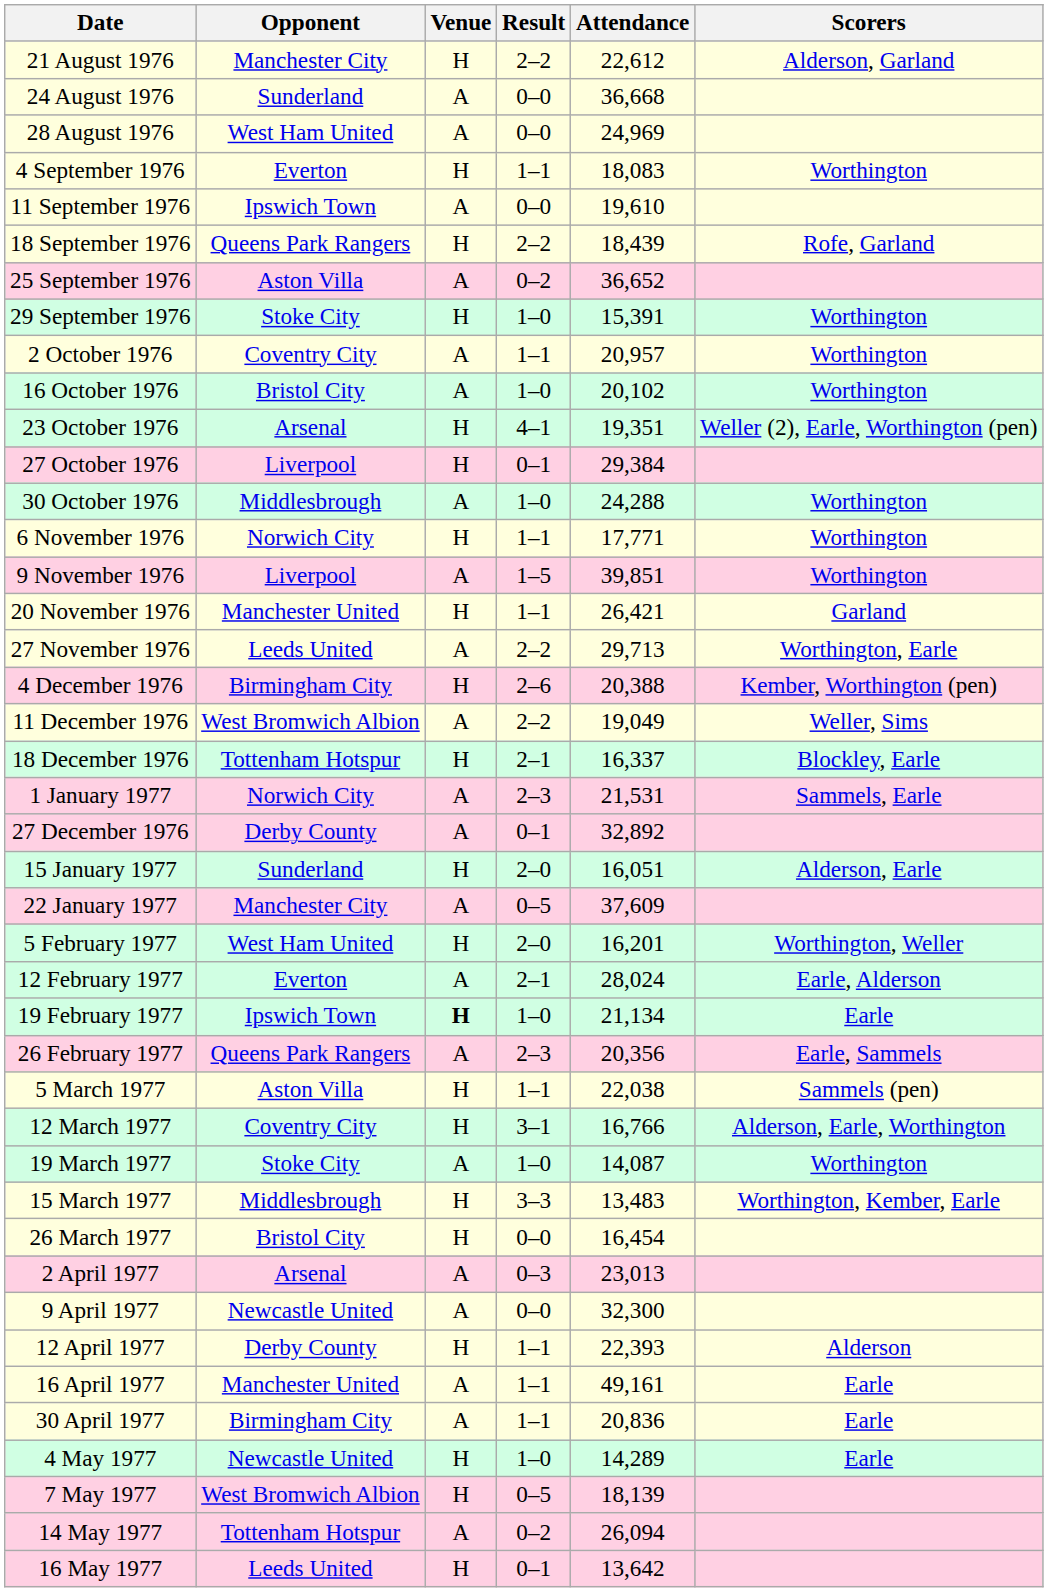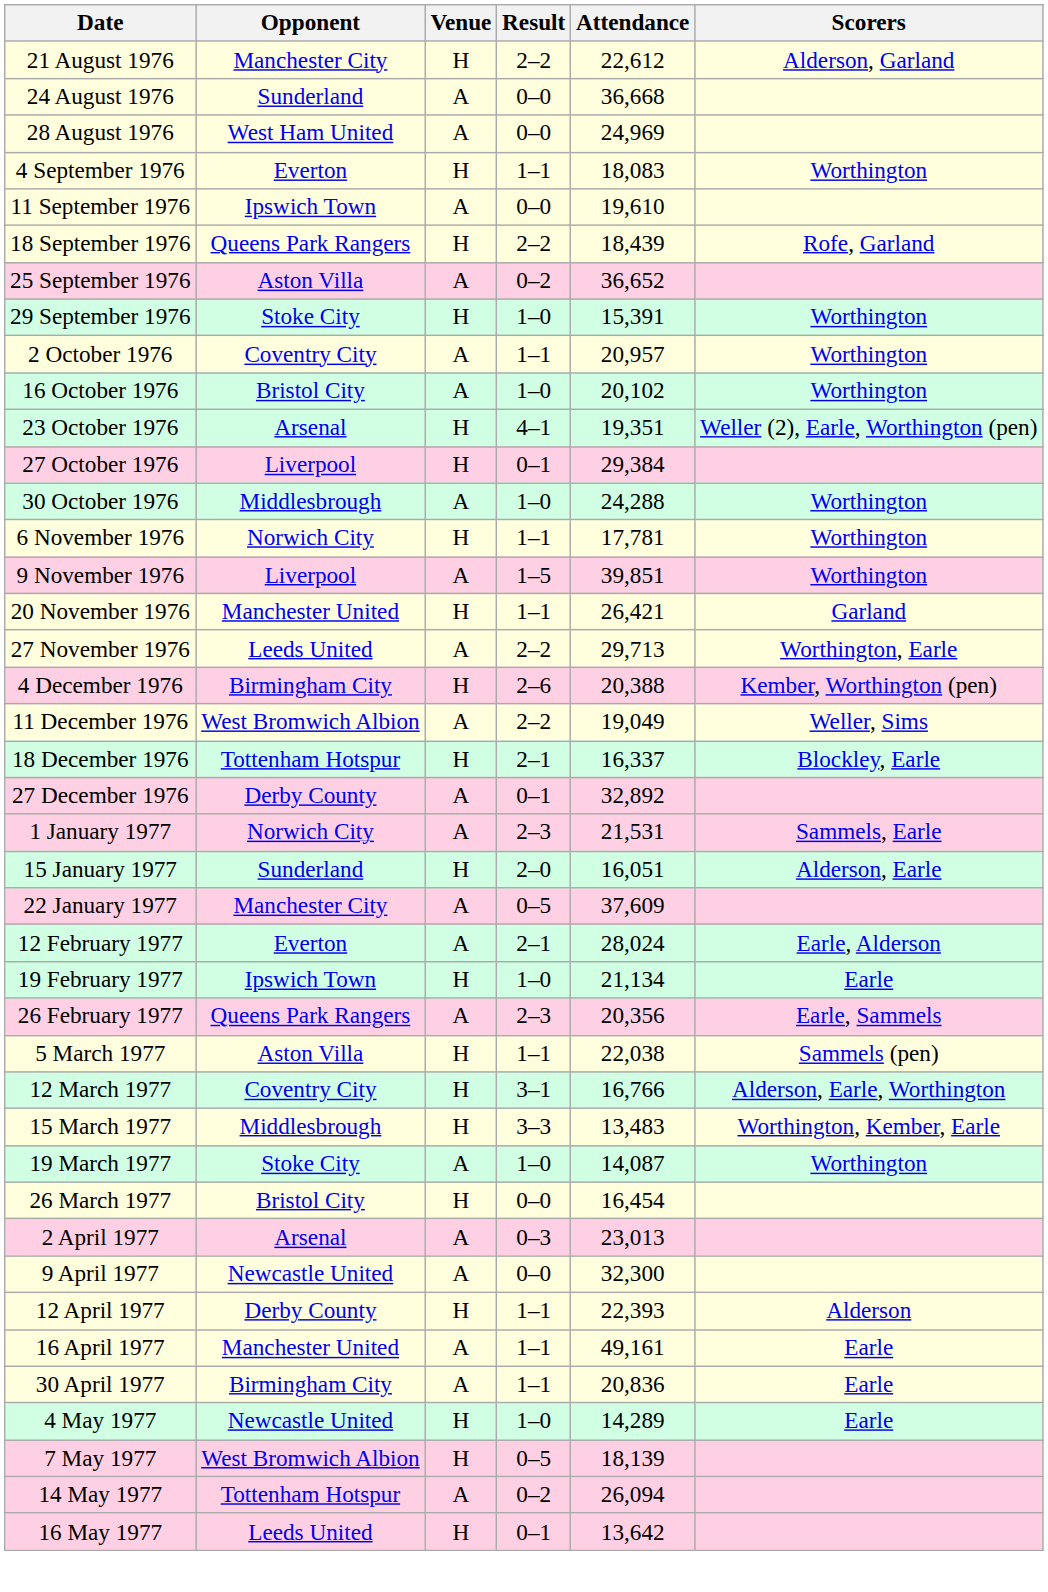 <table class="wikitable sortable" style="font-size:100%; text-align:center">
 <tr>
 <th>Date</th>
 <th>Opponent</th>
 <th>Venue</th>
 <th>Result</th>
 <th>Attendance</th>
 <th>Scorers</th>
 </tr>
 <tr style="background-color: #ffffdd;">
 <td>21 August 1976</td>
 <td><a href='#'>Manchester City</a></td>
 <td>H</td>
 <td>2–2</td>
 <td>22,612</td>
 <td><a href='#'>Alderson</a>, <a href='#'>Garland</a></td>
 </tr>
 <tr style="background-color: #ffffdd;">
 <td>24 August 1976</td>
 <td><a href='#'>Sunderland</a></td>
 <td>A</td>
 <td>0–0</td>
 <td>36,668</td>
 <td></td>
 </tr>
 <tr style="background-color: #ffffdd;">
 <td>28 August 1976</td>
 <td><a href='#'>West Ham United</a></td>
 <td>A</td>
 <td>0–0</td>
 <td>24,969</td>
 <td></td>
 </tr>
 <tr style="background-color: #ffffdd;">
 <td>4 September 1976</td>
 <td><a href='#'>Everton</a></td>
 <td>H</td>
 <td>1–1</td>
 <td>18,083</td>
 <td><a href='#'>Worthington</a></td>
 </tr>
 <tr style="background-color: #ffffdd;">
 <td>11 September 1976</td>
 <td><a href='#'>Ipswich Town</a></td>
 <td>A</td>
 <td>0–0</td>
 <td>19,610</td>
 <td></td>
 </tr>
 <tr style="background-color: #ffffdd;">
 <td>18 September 1976</td>
 <td><a href='#'>Queens Park Rangers</a></td>
 <td>H</td>
 <td>2–2</td>
 <td>18,439</td>
 <td><a href='#'>Rofe</a>, <a href='#'>Garland</a></td>
 </tr>
 <tr style="background-color: #ffd0e3;">
 <td>25 September 1976</td>
 <td><a href='#'>Aston Villa</a></td>
 <td>A</td>
 <td>0–2</td>
 <td>36,652</td>
 <td></td>
 </tr>
 <tr style="background-color: #d0ffe3;">
 <td>29 September 1976</td>
 <td><a href='#'>Stoke City</a></td>
 <td>H</td>
 <td>1–0</td>
 <td>15,391</td>
 <td><a href='#'>Worthington</a></td>
 </tr>
 <tr style="background-color: #ffffdd;">
 <td>2 October 1976</td>
 <td><a href='#'>Coventry City</a></td>
 <td>A</td>
 <td>1–1</td>
 <td>20,957</td>
 <td><a href='#'>Worthington</a></td>
 </tr>
 <tr style="background-color: #d0ffe3;">
 <td>16 October 1976</td>
 <td><a href='#'>Bristol City</a></td>
 <td>A</td>
 <td>1–0</td>
 <td>20,102</td>
 <td><a href='#'>Worthington</a></td>
 </tr>
 <tr style="background-color: #d0ffe3;">
 <td>23 October 1976</td>
 <td><a href='#'>Arsenal</a></td>
 <td>H</td>
 <td>4–1</td>
 <td>19,351</td>
 <td><a href='#'>Weller</a> (2), <a href='#'>Earle</a>, <a href='#'>Worthington</a> (pen)</td>
 </tr>
 <tr style="background-color: #ffd0e3;">
 <td>27 October 1976</td>
 <td><a href='#'>Liverpool</a></td>
 <td>H</td>
 <td>0–1</td>
 <td>29,384</td>
 <td></td>
 </tr>
 <tr style="background-color: #d0ffe3;">
 <td>30 October 1976</td>
 <td><a href='#'>Middlesbrough</a></td>
 <td>A</td>
 <td>1–0</td>
 <td>24,288</td>
 <td><a href='#'>Worthington</a></td>
 </tr>
 <tr style="background-color: #ffffdd;">
 <td>6 November 1976</td>
 <td><a href='#'>Norwich City</a></td>
 <td>H</td>
 <td>1–1</td>
-<td>17,771</td>
+<td>17,781</td>
 <td><a href='#'>Worthington</a></td>
 </tr>
 <tr style="background-color: #ffd0e3;">
 <td>9 November 1976</td>
 <td><a href='#'>Liverpool</a></td>
 <td>A</td>
 <td>1–5</td>
 <td>39,851</td>
 <td><a href='#'>Worthington</a></td>
 </tr>
 <tr style="background-color: #ffffdd;">
 <td>20 November 1976</td>
 <td><a href='#'>Manchester United</a></td>
 <td>H</td>
 <td>1–1</td>
 <td>26,421</td>
 <td><a href='#'>Garland</a></td>
 </tr>
 <tr style="background-color: #ffffdd;">
 <td>27 November 1976</td>
 <td><a href='#'>Leeds United</a></td>
 <td>A</td>
 <td>2–2</td>
 <td>29,713</td>
 <td><a href='#'>Worthington</a>, <a href='#'>Earle</a></td>
 </tr>
 <tr style="background-color: #ffd0e3;">
 <td>4 December 1976</td>
 <td><a href='#'>Birmingham City</a></td>
 <td>H</td>
 <td>2–6</td>
 <td>20,388</td>
 <td><a href='#'>Kember</a>, <a href='#'>Worthington</a> (pen)</td>
 </tr>
 <tr style="background-color: #ffffdd;">
 <td>11 December 1976</td>
 <td><a href='#'>West Bromwich Albion</a></td>
 <td>A</td>
 <td>2–2</td>
 <td>19,049</td>
 <td><a href='#'>Weller</a>, <a href='#'>Sims</a></td>
 </tr>
 <tr style="background-color: #d0ffe3;">
 <td>18 December 1976</td>
 <td><a href='#'>Tottenham Hotspur</a></td>
 <td>H</td>
 <td>2–1</td>
 <td>16,337</td>
 <td><a href='#'>Blockley</a>, <a href='#'>Earle</a></td>
 </tr>
 <tr style="background-color: #ffd0e3;">
+<td>27 December 1976</td>
+<td><a href='#'>Derby County</a></td>
+<td>A</td>
+<td>0–1</td>
+<td>32,892</td>
+<td></td>
+</tr>
+<tr style="background-color: #ffd0e3;">
 <td>1 January 1977</td>
 <td><a href='#'>Norwich City</a></td>
 <td>A</td>
 <td>2–3</td>
 <td>21,531</td>
 <td><a href='#'>Sammels</a>, <a href='#'>Earle</a></td>
-</tr>
-<tr style="background-color: #ffd0e3;">
-<td>27 December 1976</td>
-<td><a href='#'>Derby County</a></td>
-<td>A</td>
-<td>0–1</td>
-<td>32,892</td>
-<td></td>
 </tr>
 <tr style="background-color: #d0ffe3;">
 <td>15 January 1977</td>
 <td><a href='#'>Sunderland</a></td>
 <td>H</td>
 <td>2–0</td>
 <td>16,051</td>
 <td><a href='#'>Alderson</a>, <a href='#'>Earle</a></td>
 </tr>
 <tr style="background-color: #ffd0e3;">
 <td>22 January 1977</td>
 <td><a href='#'>Manchester City</a></td>
 <td>A</td>
 <td>0–5</td>
 <td>37,609</td>
 <td></td>
 </tr>
 <tr style="background-color: #d0ffe3;">
-<td>5 February 1977</td>
-<td><a href='#'>West Ham United</a></td>
-<td>H</td>
-<td>2–0</td>
-<td>16,201</td>
-<td><a href='#'>Worthington</a>, <a href='#'>Weller</a></td>
-</tr>
-<tr style="background-color: #d0ffe3;">
 <td>12 February 1977</td>
 <td><a href='#'>Everton</a></td>
 <td>A</td>
 <td>2–1</td>
 <td>28,024</td>
 <td><a href='#'>Earle</a>, <a href='#'>Alderson</a></td>
 </tr>
 <tr style="background-color: #d0ffe3;">
 <td>19 February 1977</td>
 <td><a href='#'>Ipswich Town</a></td>
-<td><strong>H</strong></td>
+<td>H</td>
 <td>1–0</td>
 <td>21,134</td>
 <td><a href='#'>Earle</a></td>
 </tr>
 <tr style="background-color: #ffd0e3;">
 <td>26 February 1977</td>
 <td><a href='#'>Queens Park Rangers</a></td>
 <td>A</td>
 <td>2–3</td>
 <td>20,356</td>
 <td><a href='#'>Earle</a>, <a href='#'>Sammels</a></td>
 </tr>
 <tr style="background-color: #ffffdd;">
 <td>5 March 1977</td>
 <td><a href='#'>Aston Villa</a></td>
 <td>H</td>
 <td>1–1</td>
 <td>22,038</td>
 <td><a href='#'>Sammels</a> (pen)</td>
 </tr>
 <tr style="background-color: #d0ffe3;">
 <td>12 March 1977</td>
 <td><a href='#'>Coventry City</a></td>
 <td>H</td>
 <td>3–1</td>
 <td>16,766</td>
 <td><a href='#'>Alderson</a>, <a href='#'>Earle</a>, <a href='#'>Worthington</a></td>
 </tr>
+<tr style="background-color: #ffffdd;">
+<td>15 March 1977</td>
+<td><a href='#'>Middlesbrough</a></td>
+<td>H</td>
+<td>3–3</td>
+<td>13,483</td>
+<td><a href='#'>Worthington</a>, <a href='#'>Kember</a>, <a href='#'>Earle</a></td>
+</tr>
 <tr style="background-color: #d0ffe3;">
 <td>19 March 1977</td>
 <td><a href='#'>Stoke City</a></td>
 <td>A</td>
 <td>1–0</td>
 <td>14,087</td>
 <td><a href='#'>Worthington</a></td>
-</tr>
-<tr style="background-color: #ffffdd;">
-<td>15 March 1977</td>
-<td><a href='#'>Middlesbrough</a></td>
-<td>H</td>
-<td>3–3</td>
-<td>13,483</td>
-<td><a href='#'>Worthington</a>, <a href='#'>Kember</a>, <a href='#'>Earle</a></td>
 </tr>
 <tr style="background-color: #ffffdd;">
 <td>26 March 1977</td>
 <td><a href='#'>Bristol City</a></td>
 <td>H</td>
 <td>0–0</td>
 <td>16,454</td>
 <td></td>
 </tr>
 <tr style="background-color: #ffd0e3;">
 <td>2 April 1977</td>
 <td><a href='#'>Arsenal</a></td>
 <td>A</td>
 <td>0–3</td>
 <td>23,013</td>
 <td></td>
 </tr>
 <tr style="background-color: #ffffdd;">
 <td>9 April 1977</td>
 <td><a href='#'>Newcastle United</a></td>
 <td>A</td>
 <td>0–0</td>
 <td>32,300</td>
 <td></td>
 </tr>
 <tr style="background-color: #ffffdd;">
 <td>12 April 1977</td>
 <td><a href='#'>Derby County</a></td>
 <td>H</td>
 <td>1–1</td>
 <td>22,393</td>
 <td><a href='#'>Alderson</a></td>
 </tr>
 <tr style="background-color: #ffffdd;">
 <td>16 April 1977</td>
 <td><a href='#'>Manchester United</a></td>
 <td>A</td>
 <td>1–1</td>
 <td>49,161</td>
 <td><a href='#'>Earle</a></td>
 </tr>
 <tr style="background-color: #ffffdd;">
 <td>30 April 1977</td>
 <td><a href='#'>Birmingham City</a></td>
 <td>A</td>
 <td>1–1</td>
 <td>20,836</td>
 <td><a href='#'>Earle</a></td>
 </tr>
 <tr style="background-color: #d0ffe3;">
 <td>4 May 1977</td>
 <td><a href='#'>Newcastle United</a></td>
 <td>H</td>
 <td>1–0</td>
 <td>14,289</td>
 <td><a href='#'>Earle</a></td>
 </tr>
 <tr style="background-color: #ffd0e3;">
 <td>7 May 1977</td>
 <td><a href='#'>West Bromwich Albion</a></td>
 <td>H</td>
 <td>0–5</td>
 <td>18,139</td>
 <td></td>
 </tr>
 <tr style="background-color: #ffd0e3;">
 <td>14 May 1977</td>
 <td><a href='#'>Tottenham Hotspur</a></td>
 <td>A</td>
 <td>0–2</td>
 <td>26,094</td>
 <td></td>
 </tr>
 <tr style="background-color: #ffd0e3;">
 <td>16 May 1977</td>
 <td><a href='#'>Leeds United</a></td>
 <td>H</td>
 <td>0–1</td>
 <td>13,642</td>
 <td></td>
 </tr>
 </table>
